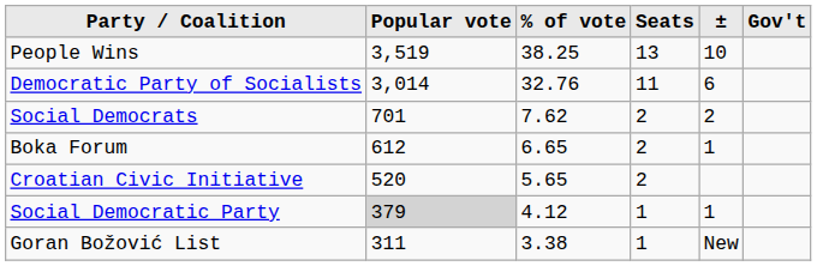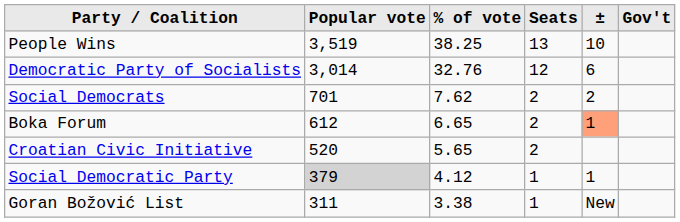 <table class="wikitable" style="text-align:left;">
 <tr>
 <th style="background-color:#E9E9E9" align=left valign=top>Party / Coalition</th>
 <th style="background-color:#E9E9E9">Popular vote</th>
 <th style="background-color:#E9E9E9">% of vote</th>
 <th style="background-color:#E9E9E9">Seats</th>
 <th style="background-color:#E9E9E9">±</th>
 <th style="background-color:#E9E9E9">Gov't</th>
 </tr>
 <tr>
 <td>People Wins</td>
 <td>3,519</td>
 <td>38.25</td>
 <td>13</td>
 <td>10</td>
 <td></td>
 </tr>
 <tr>
 <td><a href='#'>Democratic Party of Socialists</a></td>
 <td>3,014</td>
 <td>32.76</td>
-<td>11</td>
+<td>12</td>
 <td>6</td>
 <td></td>
 </tr>
 <tr>
 <td><a href='#'>Social Democrats</a></td>
 <td>701</td>
 <td>7.62</td>
 <td>2</td>
 <td>2</td>
 <td></td>
 </tr>
 <tr>
 <td>Boka Forum</td>
 <td>612</td>
 <td>6.65</td>
 <td>2</td>
-<td>1</td>
+<td style="background: lightsalmon;">1</td>
 <td></td>
 </tr>
 <tr>
 <td><a href='#'>Croatian Civic Initiative</a></td>
 <td>520</td>
 <td>5.65</td>
 <td>2</td>
 <td></td>
 <td></td>
 </tr>
 <tr>
 <td><a href='#'>Social Democratic Party</a></td>
 <td style="background: lightgrey;">379</td>
 <td>4.12</td>
 <td>1</td>
 <td>1</td>
 <td></td>
 </tr>
 <tr>
 <td>Goran Božović List</td>
 <td>311</td>
 <td>3.38</td>
 <td>1</td>
 <td>New</td>
 <td></td>
 </tr>
 </table>
